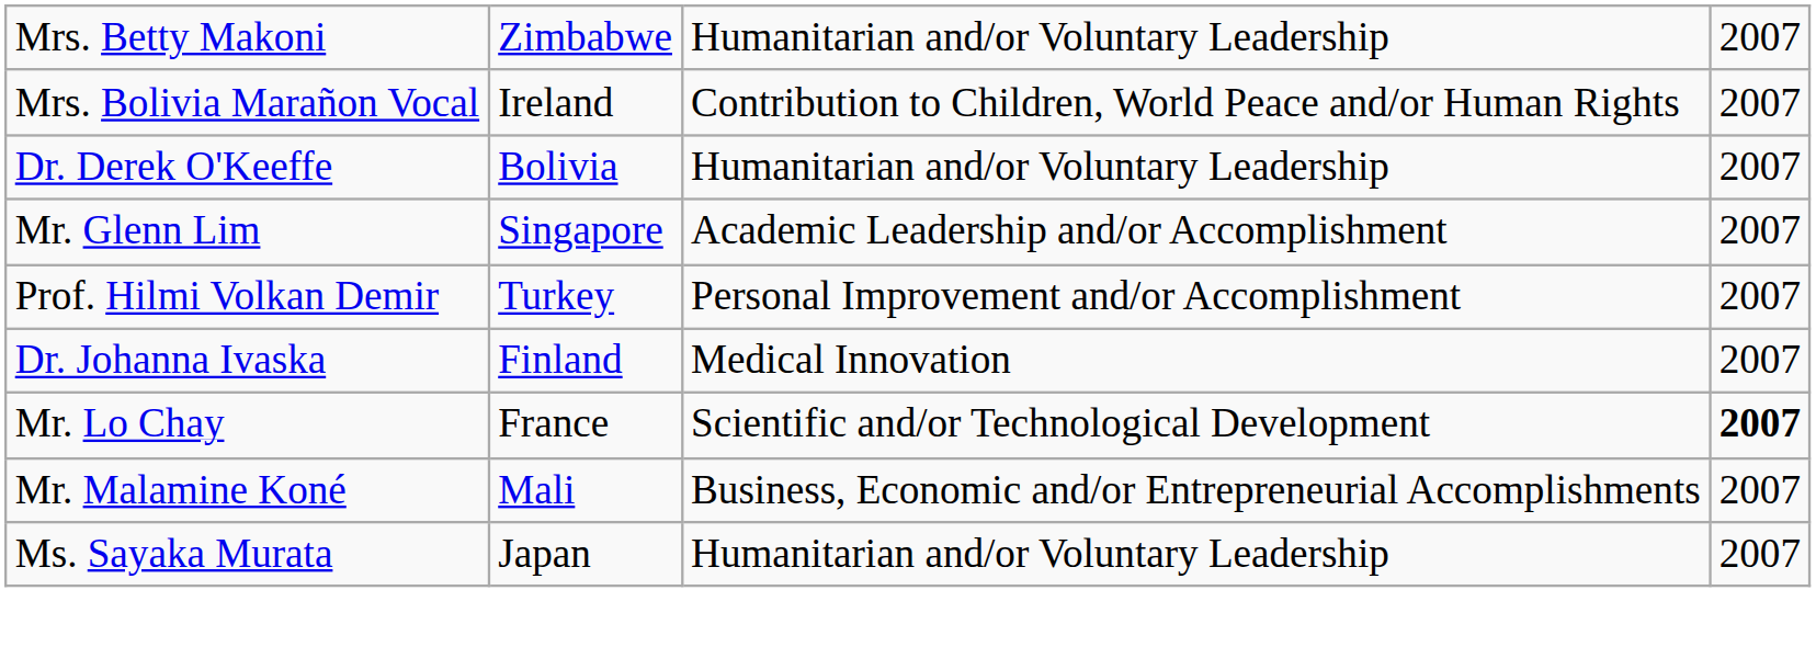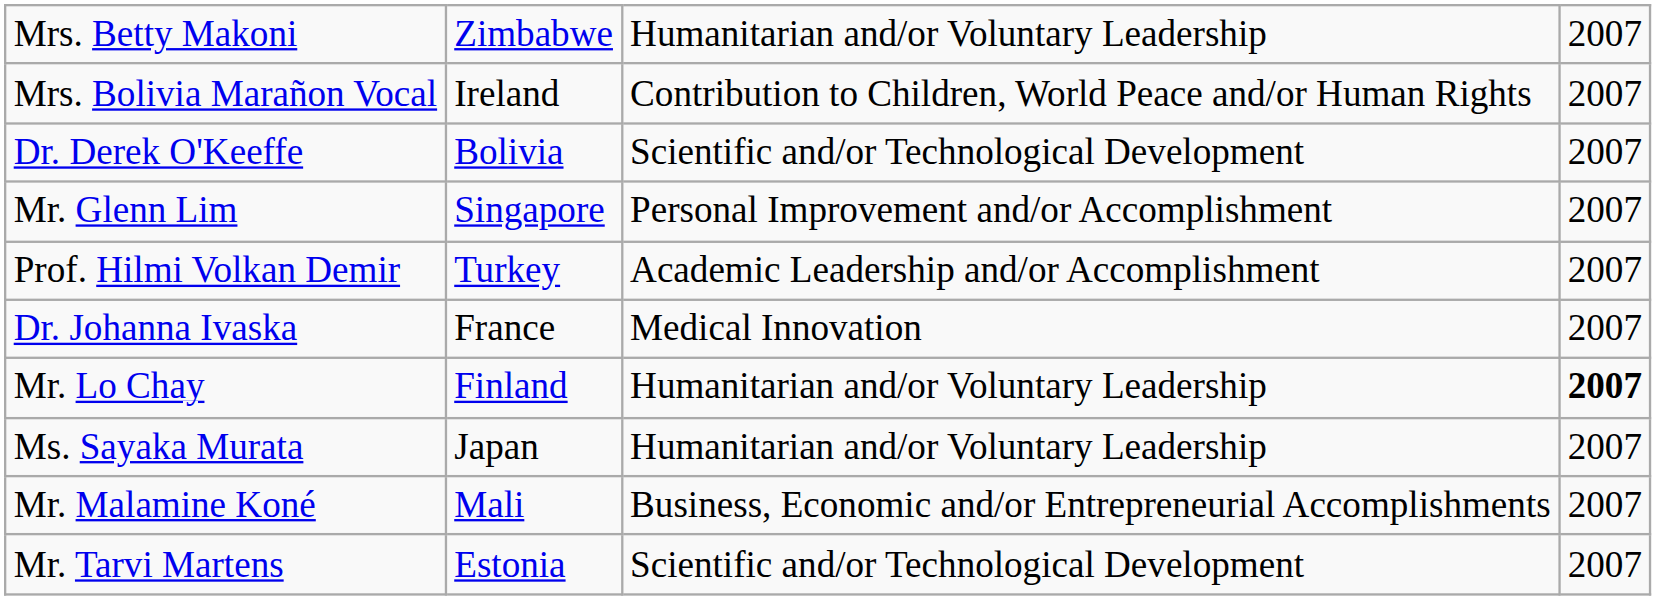 <table class="wikitable">
 <tr>
 <td>Mrs. <a href='#'>Betty Makoni</a></td>
 <td><a href='#'>Zimbabwe</a></td>
 <td>Humanitarian and/or Voluntary Leadership</td>
 <td style="text-align:right;">2007</td>
 </tr>
 <tr>
 <td>Mrs. <a href='#'>Bolivia Marañon Vocal</a></td>
 <td>Ireland</td>
 <td>Contribution to Children, World Peace and/or Human Rights</td>
 <td style="text-align:right;">2007</td>
 </tr>
 <tr>
 <td><a href='#'>Dr. Derek O'Keeffe</a></td>
 <td><a href='#'>Bolivia</a></td>
-<td>Humanitarian and/or Voluntary Leadership</td>
+<td>Scientific and/or Technological Development</td>
 <td style="text-align:right;">2007</td>
 </tr>
 <tr>
 <td>Mr. <a href='#'>Glenn Lim</a></td>
 <td><a href='#'>Singapore</a></td>
-<td>Academic Leadership and/or Accomplishment</td>
+<td>Personal Improvement and/or Accomplishment</td>
 <td style="text-align:right;">2007</td>
 </tr>
 <tr>
 <td>Prof. <a href='#'>Hilmi Volkan Demir</a></td>
 <td><a href='#'>Turkey</a></td>
-<td>Personal Improvement and/or Accomplishment</td>
+<td>Academic Leadership and/or Accomplishment</td>
 <td style="text-align:right;">2007</td>
 </tr>
 <tr>
 <td><a href='#'>Dr. Johanna Ivaska</a></td>
-<td><a href='#'>Finland</a></td>
+<td>France</td>
 <td>Medical Innovation</td>
 <td style="text-align:right;">2007</td>
 </tr>
 <tr>
 <td>Mr. <a href='#'>Lo Chay</a></td>
-<td>France</td>
-<td>Scientific and/or Technological Development</td>
+<td><a href='#'>Finland</a></td>
+<td>Humanitarian and/or Voluntary Leadership</td>
 <td style="text-align:right;"><strong>2007</strong></td>
+</tr>
+<tr>
+<td>Ms. <a href='#'>Sayaka Murata</a></td>
+<td>Japan</td>
+<td>Humanitarian and/or Voluntary Leadership</td>
+<td style="text-align:right;">2007</td>
 </tr>
 <tr>
 <td>Mr. <a href='#'>Malamine Koné</a></td>
 <td><a href='#'>Mali</a></td>
 <td>Business, Economic and/or Entrepreneurial Accomplishments</td>
 <td style="text-align:right;">2007</td>
 </tr>
 <tr>
-<td>Ms. <a href='#'>Sayaka Murata</a></td>
-<td>Japan</td>
-<td>Humanitarian and/or Voluntary Leadership</td>
+<td>Mr. <a href='#'>Tarvi Martens</a></td>
+<td><a href='#'>Estonia</a></td>
+<td>Scientific and/or Technological Development</td>
 <td style="text-align:right;">2007</td>
 </tr>
 </table>
